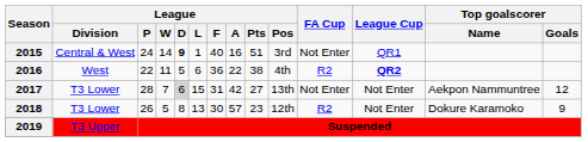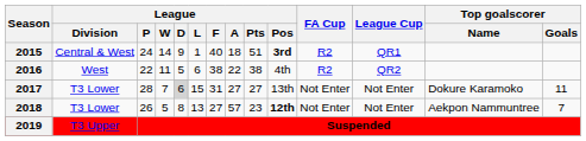 <table class="wikitable" style="text-align: center">
 <tr>
 <th rowspan=2>Season</th>
 <th colspan=9>League</th>
 <th rowspan=2><a href='#'>FA Cup</a></th>
 <th rowspan=2><a href='#'>League Cup</a></th>
 <th colspan=2>Top goalscorer</th>
 </tr>
 <tr>
 <th>Division</th>
 <th>P</th>
 <th>W</th>
 <th>D</th>
 <th>L</th>
 <th>F</th>
 <th>A</th>
 <th>Pts</th>
 <th>Pos</th>
 <th>Name</th>
 <th>Goals</th>
 </tr>
 <tr>
 <th>2015</th>
 <td><a href='#'>Central & West</a></td>
 <td>24</td>
 <td>14</td>
-<td><strong>9</strong></td>
+<td>9</td>
 <td>1</td>
 <td>40</td>
-<td>16</td>
+<td>18</td>
 <td>51</td>
-<td>3rd</td>
-<td>Not Enter</td>
+<td><strong>3rd</strong></td>
+<td><a href='#'>R2</a></td>
 <td><a href='#'>QR1</a></td>
 <td></td>
 <td></td>
 </tr>
 <tr>
 <th>2016</th>
 <td><a href='#'>West</a></td>
 <td>22</td>
 <td>11</td>
 <td>5</td>
 <td>6</td>
-<td>36</td>
+<td>38</td>
 <td>22</td>
 <td>38</td>
 <td>4th</td>
 <td><a href='#'>R2</a></td>
-<td><strong><a href='#'>QR2</a></strong></td>
+<td><a href='#'>QR2</a></td>
 <td></td>
 <td></td>
 </tr>
 <tr>
 <th>2017</th>
 <td><a href='#'>T3 Lower</a></td>
 <td>28</td>
 <td>7</td>
 <td style="background: lightgrey;">6</td>
 <td>15</td>
 <td>31</td>
-<td>42</td>
+<td>27</td>
 <td>27</td>
 <td>13th</td>
 <td>Not Enter</td>
 <td>Not Enter</td>
-<td align=left> Aekpon Nammuntree</td>
-<td>12</td>
+<td align=left> Dokure Karamoko</td>
+<td>11</td>
 </tr>
 <tr>
 <th>2018</th>
 <td><a href='#'>T3 Lower</a></td>
 <td>26</td>
 <td>5</td>
 <td>8</td>
 <td>13</td>
-<td>30</td>
+<td>27</td>
 <td>57</td>
 <td>23</td>
-<td>12th</td>
-<td><a href='#'>R2</a></td>
+<td><strong>12th</strong></td>
 <td>Not Enter</td>
-<td align=left> Dokure Karamoko</td>
-<td>9</td>
+<td>Not Enter</td>
+<td align=left> Aekpon Nammuntree</td>
+<td>7</td>
 </tr>
 <tr bgcolor=red>
 <th>2019</th>
 <td><a href='#'>T3 Upper</a></td>
 <td colspan=12><strong>Suspended</strong></td>
 </tr>
 </table>
